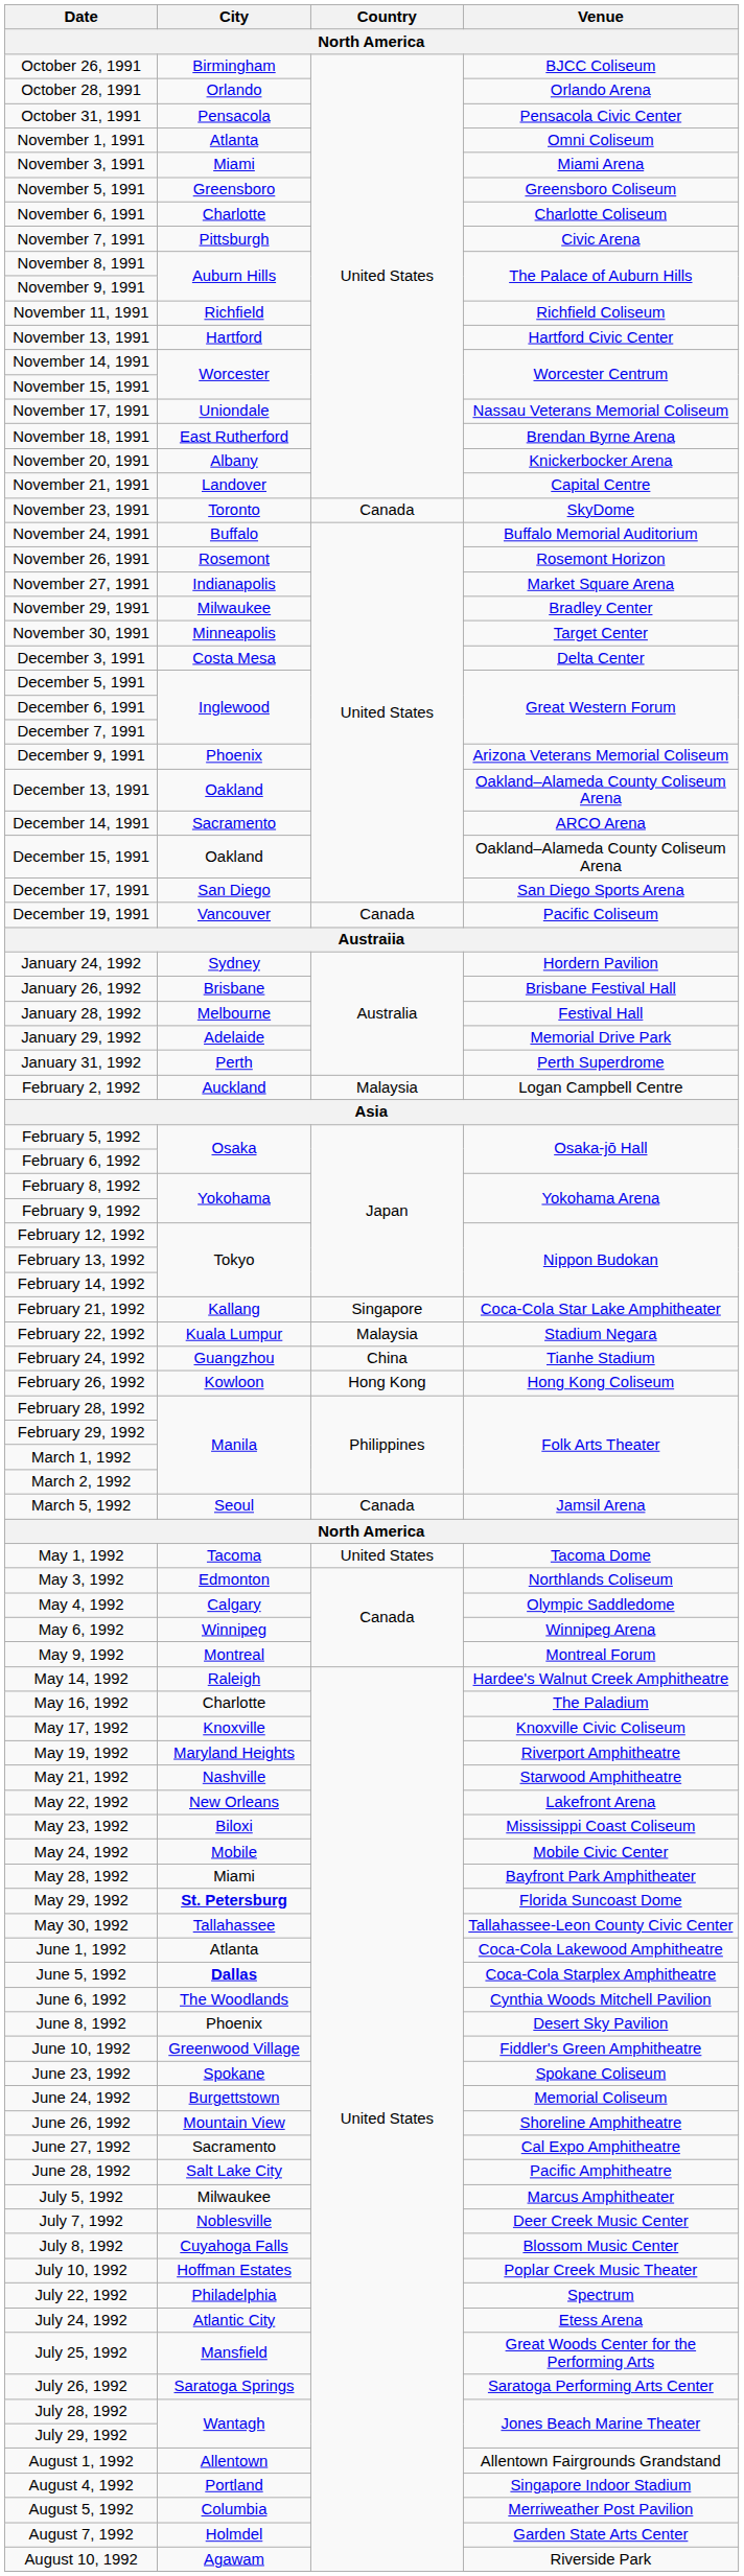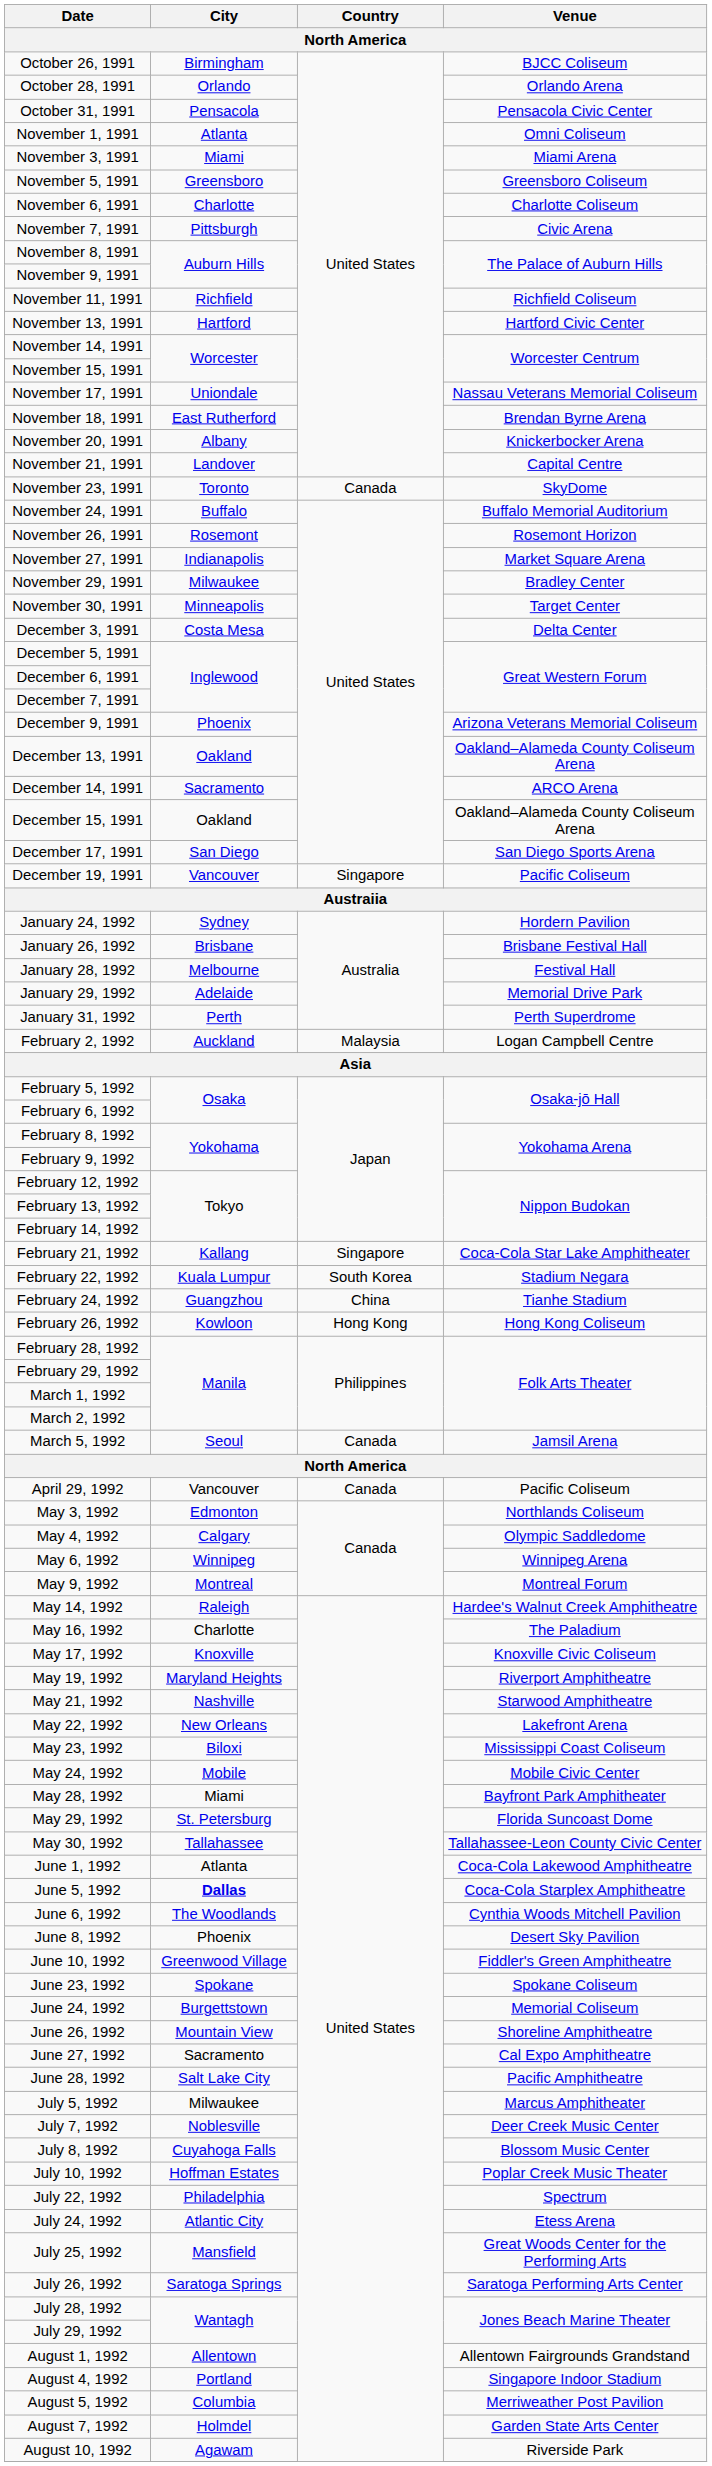 <table class="wikitable" style="text-align:center;">
 <tr>
 <th style="width:150px;">Date</th>
 <th style="width:150px;">City</th>
 <th style="width:150px;">Country</th>
 <th style="width:275px;">Venue</th>
 </tr>
 <tr>
 <th colspan="4">North America</th>
 </tr>
 <tr>
 <td>October 26, 1991</td>
 <td><a href='#'>Birmingham</a></td>
 <td rowspan="18">United States</td>
 <td><a href='#'>BJCC Coliseum</a></td>
 </tr>
 <tr>
 <td>October 28, 1991</td>
 <td><a href='#'>Orlando</a></td>
 <td><a href='#'>Orlando Arena</a></td>
 </tr>
 <tr>
 <td>October 31, 1991</td>
 <td><a href='#'>Pensacola</a></td>
 <td><a href='#'>Pensacola Civic Center</a></td>
 </tr>
 <tr>
 <td>November 1, 1991</td>
 <td><a href='#'>Atlanta</a></td>
 <td><a href='#'>Omni Coliseum</a></td>
 </tr>
 <tr>
 <td>November 3, 1991</td>
 <td><a href='#'>Miami</a></td>
 <td><a href='#'>Miami Arena</a></td>
 </tr>
 <tr>
 <td>November 5, 1991</td>
 <td><a href='#'>Greensboro</a></td>
 <td><a href='#'>Greensboro Coliseum</a></td>
 </tr>
 <tr>
 <td>November 6, 1991</td>
 <td><a href='#'>Charlotte</a></td>
 <td><a href='#'>Charlotte Coliseum</a></td>
 </tr>
 <tr>
 <td>November 7, 1991</td>
 <td><a href='#'>Pittsburgh</a></td>
 <td><a href='#'>Civic Arena</a></td>
 </tr>
 <tr>
 <td>November 8, 1991</td>
 <td rowspan="2"><a href='#'>Auburn Hills</a></td>
 <td rowspan="2"><a href='#'>The Palace of Auburn Hills</a></td>
 </tr>
 <tr>
 <td>November 9, 1991</td>
 </tr>
 <tr>
 <td>November 11, 1991</td>
 <td><a href='#'>Richfield</a></td>
 <td><a href='#'>Richfield Coliseum</a></td>
 </tr>
 <tr>
 <td>November 13, 1991</td>
 <td><a href='#'>Hartford</a></td>
 <td><a href='#'>Hartford Civic Center</a></td>
 </tr>
 <tr>
 <td>November 14, 1991</td>
 <td rowspan="2"><a href='#'>Worcester</a></td>
 <td rowspan="2"><a href='#'>Worcester Centrum</a></td>
 </tr>
 <tr>
 <td>November 15, 1991</td>
 </tr>
 <tr>
 <td>November 17, 1991</td>
 <td><a href='#'>Uniondale</a></td>
 <td><a href='#'>Nassau Veterans Memorial Coliseum</a></td>
 </tr>
 <tr>
 <td>November 18, 1991</td>
 <td><a href='#'>East Rutherford</a></td>
 <td><a href='#'>Brendan Byrne Arena</a></td>
 </tr>
 <tr>
 <td>November 20, 1991</td>
 <td><a href='#'>Albany</a></td>
 <td><a href='#'>Knickerbocker Arena</a></td>
 </tr>
 <tr>
 <td>November 21, 1991</td>
 <td><a href='#'>Landover</a></td>
 <td><a href='#'>Capital Centre</a></td>
 </tr>
 <tr>
 <td>November 23, 1991</td>
 <td><a href='#'>Toronto</a></td>
 <td>Canada</td>
 <td><a href='#'>SkyDome</a></td>
 </tr>
 <tr>
 <td>November 24, 1991</td>
 <td><a href='#'>Buffalo</a></td>
 <td rowspan="14">United States</td>
 <td><a href='#'>Buffalo Memorial Auditorium</a></td>
 </tr>
 <tr>
 <td>November 26, 1991</td>
 <td><a href='#'>Rosemont</a></td>
 <td><a href='#'>Rosemont Horizon</a></td>
 </tr>
 <tr>
 <td>November 27, 1991</td>
 <td><a href='#'>Indianapolis</a></td>
 <td><a href='#'>Market Square Arena</a></td>
 </tr>
 <tr>
 <td>November 29, 1991</td>
 <td><a href='#'>Milwaukee</a></td>
 <td><a href='#'>Bradley Center</a></td>
 </tr>
 <tr>
 <td>November 30, 1991</td>
 <td><a href='#'>Minneapolis</a></td>
 <td><a href='#'>Target Center</a></td>
 </tr>
 <tr>
 <td>December 3, 1991</td>
 <td><a href='#'>Costa Mesa</a></td>
 <td><a href='#'>Delta Center</a></td>
 </tr>
 <tr>
 <td>December 5, 1991</td>
 <td rowspan="3"><a href='#'>Inglewood</a></td>
 <td rowspan="3"><a href='#'>Great Western Forum</a></td>
 </tr>
 <tr>
 <td>December 6, 1991</td>
 </tr>
 <tr>
 <td>December 7, 1991</td>
 </tr>
 <tr>
 <td>December 9, 1991</td>
 <td><a href='#'>Phoenix</a></td>
 <td><a href='#'>Arizona Veterans Memorial Coliseum</a></td>
 </tr>
 <tr>
 <td>December 13, 1991</td>
 <td><a href='#'>Oakland</a></td>
 <td><a href='#'>Oakland–Alameda County Coliseum Arena</a></td>
 </tr>
 <tr>
 <td>December 14, 1991</td>
 <td><a href='#'>Sacramento</a></td>
 <td><a href='#'>ARCO Arena</a></td>
 </tr>
 <tr>
 <td>December 15, 1991</td>
 <td>Oakland</td>
 <td>Oakland–Alameda County Coliseum Arena</td>
 </tr>
 <tr>
 <td>December 17, 1991</td>
 <td><a href='#'>San Diego</a></td>
 <td><a href='#'>San Diego Sports Arena</a></td>
 </tr>
 <tr>
 <td>December 19, 1991</td>
 <td><a href='#'>Vancouver</a></td>
-<td>Canada</td>
+<td>Singapore</td>
 <td><a href='#'>Pacific Coliseum</a></td>
 </tr>
 <tr>
 <th colspan="4">Austraiia</th>
 </tr>
 <tr>
 <td>January 24, 1992</td>
 <td><a href='#'>Sydney</a></td>
 <td rowspan="5">Australia</td>
 <td><a href='#'>Hordern Pavilion</a></td>
 </tr>
 <tr>
 <td>January 26, 1992</td>
 <td><a href='#'>Brisbane</a></td>
 <td><a href='#'>Brisbane Festival Hall</a></td>
 </tr>
 <tr>
 <td>January 28, 1992</td>
 <td><a href='#'>Melbourne</a></td>
 <td><a href='#'>Festival Hall</a></td>
 </tr>
 <tr>
 <td>January 29, 1992</td>
 <td><a href='#'>Adelaide</a></td>
 <td><a href='#'>Memorial Drive Park</a></td>
 </tr>
 <tr>
 <td>January 31, 1992</td>
 <td><a href='#'>Perth</a></td>
 <td><a href='#'>Perth Superdrome</a></td>
 </tr>
 <tr>
 <td>February 2, 1992</td>
 <td><a href='#'>Auckland</a></td>
 <td>Malaysia</td>
 <td>Logan Campbell Centre</td>
 </tr>
 <tr>
 <th colspan="4">Asia</th>
 </tr>
 <tr>
 <td>February 5, 1992</td>
 <td rowspan="2"><a href='#'>Osaka</a></td>
 <td rowspan="7">Japan</td>
 <td rowspan="2"><a href='#'>Osaka-jō Hall</a></td>
 </tr>
 <tr>
 <td>February 6, 1992</td>
 </tr>
 <tr>
 <td>February 8, 1992</td>
 <td rowspan="2"><a href='#'>Yokohama</a></td>
 <td rowspan="2"><a href='#'>Yokohama Arena</a></td>
 </tr>
 <tr>
 <td>February 9, 1992</td>
 </tr>
 <tr>
 <td>February 12, 1992</td>
 <td rowspan="3">Tokyo</td>
 <td rowspan="3"><a href='#'>Nippon Budokan</a></td>
 </tr>
 <tr>
 <td>February 13, 1992</td>
 </tr>
 <tr>
 <td>February 14, 1992</td>
 </tr>
 <tr>
 <td>February 21, 1992</td>
 <td><a href='#'>Kallang</a></td>
 <td>Singapore</td>
 <td><a href='#'>Coca-Cola Star Lake Amphitheater</a></td>
 </tr>
 <tr>
 <td>February 22, 1992</td>
 <td><a href='#'>Kuala Lumpur</a></td>
-<td>Malaysia</td>
+<td>South Korea</td>
 <td><a href='#'>Stadium Negara</a></td>
 </tr>
 <tr>
 <td>February 24, 1992</td>
 <td><a href='#'>Guangzhou</a></td>
 <td>China</td>
 <td><a href='#'>Tianhe Stadium</a></td>
 </tr>
 <tr>
 <td>February 26, 1992</td>
 <td><a href='#'>Kowloon</a></td>
 <td>Hong Kong</td>
 <td><a href='#'>Hong Kong Coliseum</a></td>
 </tr>
 <tr>
 <td>February 28, 1992</td>
 <td rowspan="4"><a href='#'>Manila</a></td>
 <td rowspan="4">Philippines</td>
 <td rowspan="4"><a href='#'>Folk Arts Theater</a></td>
 </tr>
 <tr>
 <td>February 29, 1992</td>
 </tr>
 <tr>
 <td>March 1, 1992</td>
 </tr>
 <tr>
 <td>March 2, 1992</td>
 </tr>
 <tr>
 <td>March 5, 1992</td>
 <td><a href='#'>Seoul</a></td>
 <td>Canada</td>
 <td><a href='#'>Jamsil Arena</a></td>
 </tr>
 <tr>
 <th colspan="4">North America</th>
 </tr>
 <tr>
-<td>May 1, 1992</td>
-<td><a href='#'>Tacoma</a></td>
-<td>United States</td>
-<td><a href='#'>Tacoma Dome</a></td>
+<td>April 29, 1992</td>
+<td>Vancouver</td>
+<td>Canada</td>
+<td>Pacific Coliseum</td>
 </tr>
 <tr>
 <td>May 3, 1992</td>
 <td><a href='#'>Edmonton</a></td>
 <td rowspan="4">Canada</td>
 <td><a href='#'>Northlands Coliseum</a></td>
 </tr>
 <tr>
 <td>May 4, 1992</td>
 <td><a href='#'>Calgary</a></td>
 <td><a href='#'>Olympic Saddledome</a></td>
 </tr>
 <tr>
 <td>May 6, 1992</td>
 <td><a href='#'>Winnipeg</a></td>
 <td><a href='#'>Winnipeg Arena</a></td>
 </tr>
 <tr>
 <td>May 9, 1992</td>
 <td><a href='#'>Montreal</a></td>
 <td><a href='#'>Montreal Forum</a></td>
 </tr>
 <tr>
 <td>May 14, 1992</td>
 <td><a href='#'>Raleigh</a></td>
 <td rowspan="37">United States</td>
 <td><a href='#'>Hardee's Walnut Creek Amphitheatre</a></td>
 </tr>
 <tr>
 <td>May 16, 1992</td>
 <td>Charlotte</td>
 <td><a href='#'>The Paladium</a></td>
 </tr>
 <tr>
 <td>May 17, 1992</td>
 <td><a href='#'>Knoxville</a></td>
 <td><a href='#'>Knoxville Civic Coliseum</a></td>
 </tr>
 <tr>
 <td>May 19, 1992</td>
 <td><a href='#'>Maryland Heights</a></td>
 <td><a href='#'>Riverport Amphitheatre</a></td>
 </tr>
 <tr>
 <td>May 21, 1992</td>
 <td><a href='#'>Nashville</a></td>
 <td><a href='#'>Starwood Amphitheatre</a></td>
 </tr>
 <tr>
 <td>May 22, 1992</td>
 <td><a href='#'>New Orleans</a></td>
 <td><a href='#'>Lakefront Arena</a></td>
 </tr>
 <tr>
 <td>May 23, 1992</td>
 <td><a href='#'>Biloxi</a></td>
 <td><a href='#'>Mississippi Coast Coliseum</a></td>
 </tr>
 <tr>
 <td>May 24, 1992</td>
 <td><a href='#'>Mobile</a></td>
 <td><a href='#'>Mobile Civic Center</a></td>
 </tr>
 <tr>
 <td>May 28, 1992</td>
 <td>Miami</td>
 <td><a href='#'>Bayfront Park Amphitheater</a></td>
 </tr>
 <tr>
 <td>May 29, 1992</td>
-<td><strong><a href='#'>St. Petersburg</a></strong></td>
+<td><a href='#'>St. Petersburg</a></td>
 <td><a href='#'>Florida Suncoast Dome</a></td>
 </tr>
 <tr>
 <td>May 30, 1992</td>
 <td><a href='#'>Tallahassee</a></td>
 <td><a href='#'>Tallahassee-Leon County Civic Center</a></td>
 </tr>
 <tr>
 <td>June 1, 1992</td>
 <td>Atlanta</td>
 <td><a href='#'>Coca-Cola Lakewood Amphitheatre</a></td>
 </tr>
 <tr>
 <td>June 5, 1992</td>
 <td><strong><a href='#'>Dallas</a></strong></td>
 <td><a href='#'>Coca-Cola Starplex Amphitheatre</a></td>
 </tr>
 <tr>
 <td>June 6, 1992</td>
 <td><a href='#'>The Woodlands</a></td>
 <td><a href='#'>Cynthia Woods Mitchell Pavilion</a></td>
 </tr>
 <tr>
 <td>June 8, 1992</td>
 <td>Phoenix</td>
 <td><a href='#'>Desert Sky Pavilion</a></td>
 </tr>
 <tr>
 <td>June 10, 1992</td>
 <td><a href='#'>Greenwood Village</a></td>
 <td><a href='#'>Fiddler's Green Amphitheatre</a></td>
 </tr>
 <tr>
 <td>June 23, 1992</td>
 <td><a href='#'>Spokane</a></td>
 <td><a href='#'>Spokane Coliseum</a></td>
 </tr>
 <tr>
 <td>June 24, 1992</td>
 <td><a href='#'>Burgettstown</a></td>
 <td><a href='#'>Memorial Coliseum</a></td>
 </tr>
 <tr>
 <td>June 26, 1992</td>
 <td><a href='#'>Mountain View</a></td>
 <td><a href='#'>Shoreline Amphitheatre</a></td>
 </tr>
 <tr>
 <td>June 27, 1992</td>
 <td>Sacramento</td>
 <td><a href='#'>Cal Expo Amphitheatre</a></td>
 </tr>
 <tr>
 <td>June 28, 1992</td>
 <td><a href='#'>Salt Lake City</a></td>
 <td><a href='#'>Pacific Amphitheatre</a></td>
 </tr>
 <tr>
 <td>July 5, 1992</td>
 <td>Milwaukee</td>
 <td><a href='#'>Marcus Amphitheater</a></td>
 </tr>
 <tr>
 <td>July 7, 1992</td>
 <td><a href='#'>Noblesville</a></td>
 <td><a href='#'>Deer Creek Music Center</a></td>
 </tr>
 <tr>
 <td>July 8, 1992</td>
 <td><a href='#'>Cuyahoga Falls</a></td>
 <td><a href='#'>Blossom Music Center</a></td>
 </tr>
 <tr>
 <td>July 10, 1992</td>
 <td><a href='#'>Hoffman Estates</a></td>
 <td><a href='#'>Poplar Creek Music Theater</a></td>
 </tr>
 <tr>
 <td>July 22, 1992</td>
 <td><a href='#'>Philadelphia</a></td>
 <td><a href='#'>Spectrum</a></td>
 </tr>
 <tr>
 <td>July 24, 1992</td>
 <td><a href='#'>Atlantic City</a></td>
 <td><a href='#'>Etess Arena</a></td>
 </tr>
 <tr>
 <td>July 25, 1992</td>
 <td><a href='#'>Mansfield</a></td>
 <td><a href='#'>Great Woods Center for the Performing Arts</a></td>
 </tr>
 <tr>
 <td>July 26, 1992</td>
 <td><a href='#'>Saratoga Springs</a></td>
 <td><a href='#'>Saratoga Performing Arts Center</a></td>
 </tr>
 <tr>
 <td>July 28, 1992</td>
 <td rowspan="2"><a href='#'>Wantagh</a></td>
 <td rowspan="2"><a href='#'>Jones Beach Marine Theater</a></td>
 </tr>
 <tr>
 <td>July 29, 1992</td>
 </tr>
 <tr>
 <td>August 1, 1992</td>
 <td><a href='#'>Allentown</a></td>
 <td>Allentown Fairgrounds Grandstand</td>
 </tr>
 <tr>
 <td>August 4, 1992</td>
 <td><a href='#'>Portland</a></td>
 <td><a href='#'>Singapore Indoor Stadium</a></td>
 </tr>
 <tr>
 <td>August 5, 1992</td>
 <td><a href='#'>Columbia</a></td>
 <td><a href='#'>Merriweather Post Pavilion</a></td>
 </tr>
 <tr>
 <td>August 7, 1992</td>
 <td><a href='#'>Holmdel</a></td>
 <td><a href='#'>Garden State Arts Center</a></td>
 </tr>
 <tr>
 <td>August 10, 1992</td>
 <td><a href='#'>Agawam</a></td>
 <td>Riverside Park</td>
 </tr>
 <tr>
 </tr>
 </table>
